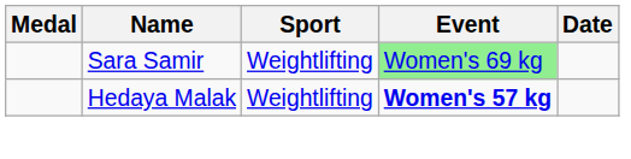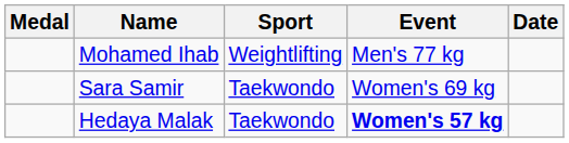 <table class="wikitable sortable"  style="font-size:95%">
 <tr>
 <th>Medal</th>
 <th>Name</th>
 <th>Sport</th>
 <th>Event</th>
 <th>Date</th>
 </tr>
 <tr>
 <td></td>
+<td><a href='#'>Mohamed Ihab</a></td>
+<td><a href='#'>Weightlifting</a></td>
+<td><a href='#'>Men's 77 kg</a></td>
+<td></td>
+</tr>
+<tr>
+<td></td>
 <td><a href='#'>Sara Samir</a></td>
-<td><a href='#'>Weightlifting</a></td>
-<td style="background: lightgreen;"><a href='#'>Women's 69 kg</a></td>
+<td><a href='#'>Taekwondo</a></td>
+<td><a href='#'>Women's 69 kg</a></td>
 <td></td>
 </tr>
 <tr>
 <td></td>
 <td><a href='#'>Hedaya Malak</a></td>
-<td><a href='#'>Weightlifting</a></td>
+<td><a href='#'>Taekwondo</a></td>
 <td><strong><a href='#'>Women's 57 kg</a></strong></td>
 <td></td>
 </tr>
 </table>
